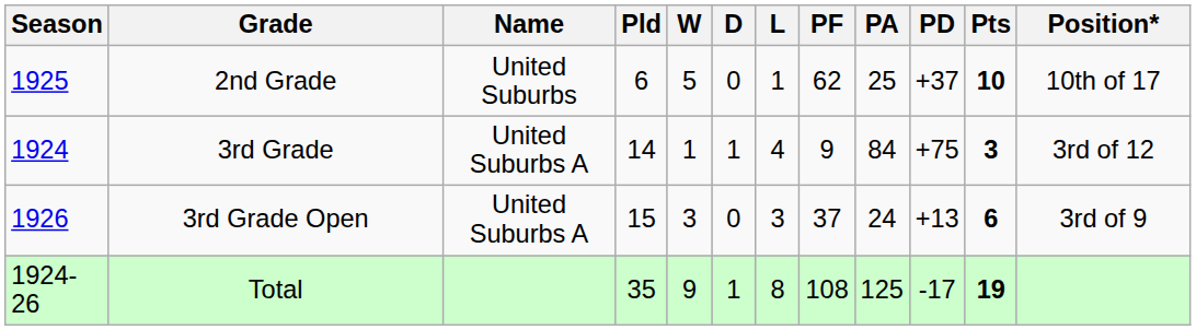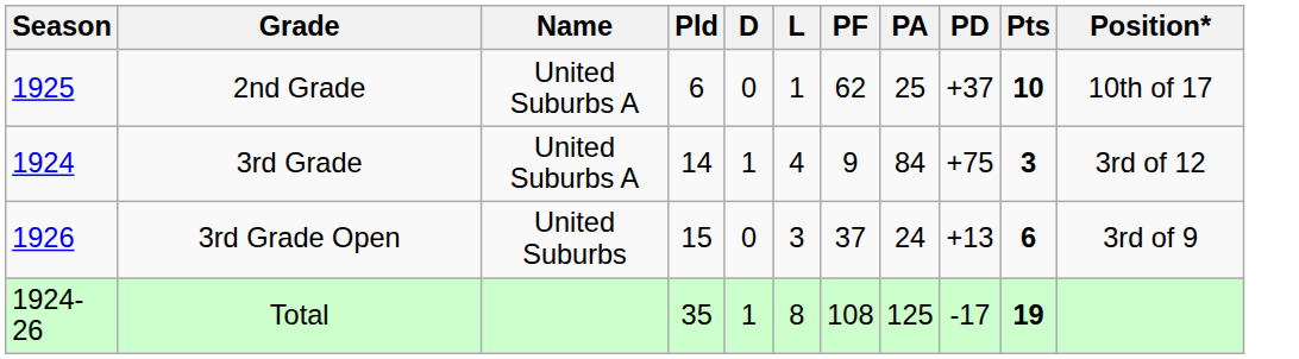 <table class="wikitable" style="text-align:center;">
 <tr>
 <th width=30>Season</th>
 <th width=200 abbr="Grade">Grade</th>
 <th width=100 abbr="Name">Name</th>
 <th width=20 abbr="Played">Pld</th>
-<th width=20 abbr="Won">W</th>
 <th width=20 abbr="Drawn">D</th>
 <th width=20 abbr="Lost">L</th>
 <th width=20 abbr="Points for">PF</th>
 <th width=20 abbr="Points against">PA</th>
 <th width=20 abbr="Points difference">PD</th>
 <th width=20 abbr="Points">Pts</th>
 <th width=100>Position*</th>
 </tr>
 <tr>
 <td style="text-align:left;"><a href='#'>1925</a></td>
 <td>2nd Grade</td>
-<td>United Suburbs</td>
+<td>United Suburbs A</td>
 <td>6</td>
-<td>5</td>
 <td>0</td>
 <td>1</td>
 <td>62</td>
 <td>25</td>
 <td>+37</td>
 <td><strong>10</strong></td>
 <td>10th of 17</td>
 </tr>
 <tr>
 <td style="text-align:left;"><a href='#'>1924</a></td>
 <td>3rd Grade</td>
 <td>United Suburbs A</td>
 <td>14</td>
 <td>1</td>
-<td>1</td>
 <td>4</td>
 <td>9</td>
 <td>84</td>
 <td>+75</td>
 <td><strong>3</strong></td>
 <td>3rd of 12</td>
 </tr>
 <tr>
 <td style="text-align:left;"><a href='#'>1926</a></td>
 <td>3rd Grade Open</td>
-<td>United Suburbs A</td>
+<td>United Suburbs</td>
 <td>15</td>
-<td>3</td>
 <td>0</td>
 <td>3</td>
 <td>37</td>
 <td>24</td>
 <td>+13</td>
 <td><strong>6</strong></td>
 <td>3rd of 9</td>
 </tr>
 <tr style="background: #ccffcc;">
 <td style="text-align:left;">1924-26</td>
 <td>Total</td>
 <td></td>
 <td>35</td>
-<td>9</td>
 <td>1</td>
 <td>8</td>
 <td>108</td>
 <td>125</td>
 <td>-17</td>
 <td><strong>19</strong></td>
 <td></td>
 </tr>
 </table>
